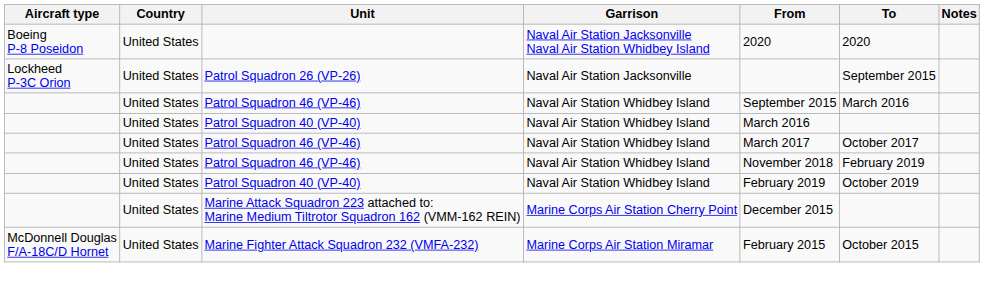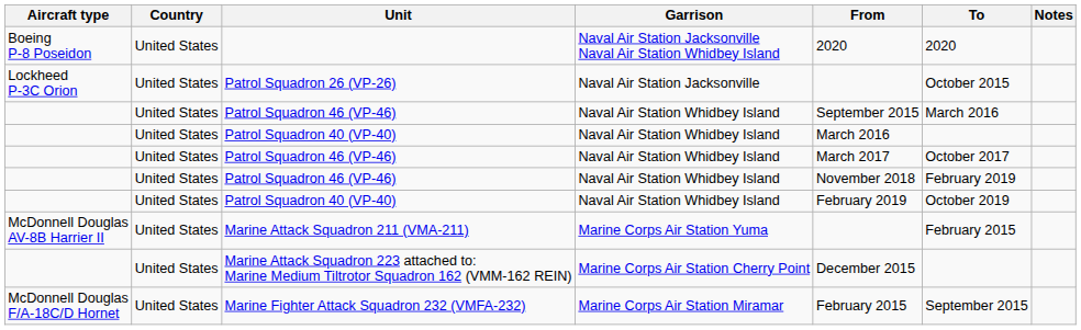 <table class="wikitable">
 <tr>
 <th>Aircraft type</th>
 <th>Country</th>
 <th>Unit</th>
 <th>Garrison</th>
 <th>From</th>
 <th>To</th>
 <th>Notes</th>
 </tr>
 <tr>
 <td>Boeing<br><a href='#'>P-8 Poseidon</a></td>
 <td>United States</td>
 <td></td>
 <td><a href='#'>Naval Air Station Jacksonville</a><br><a href='#'>Naval Air Station Whidbey Island</a></td>
 <td>2020</td>
 <td>2020</td>
 <td></td>
 </tr>
 <tr>
 <td>Lockheed<br><a href='#'>P-3C Orion</a></td>
 <td>United States</td>
 <td><a href='#'>Patrol Squadron 26 (VP-26)</a></td>
 <td>Naval Air Station Jacksonville</td>
 <td></td>
-<td>September 2015</td>
+<td>October 2015</td>
 <td></td>
 </tr>
 <tr>
 <td></td>
 <td>United States</td>
 <td><a href='#'>Patrol Squadron 46 (VP-46)</a></td>
 <td>Naval Air Station Whidbey Island</td>
 <td>September 2015</td>
 <td>March 2016</td>
 <td></td>
 </tr>
 <tr>
 <td></td>
 <td>United States</td>
 <td><a href='#'>Patrol Squadron 40 (VP-40)</a></td>
 <td>Naval Air Station Whidbey Island</td>
 <td>March 2016</td>
 <td></td>
 <td></td>
 </tr>
 <tr>
 <td></td>
 <td>United States</td>
 <td><a href='#'>Patrol Squadron 46 (VP-46)</a></td>
 <td>Naval Air Station Whidbey Island</td>
 <td>March 2017</td>
 <td>October 2017</td>
 <td></td>
 </tr>
 <tr>
 <td></td>
 <td>United States</td>
 <td><a href='#'>Patrol Squadron 46 (VP-46)</a></td>
 <td>Naval Air Station Whidbey Island</td>
 <td>November 2018</td>
 <td>February 2019</td>
 <td></td>
 </tr>
 <tr>
 <td></td>
 <td>United States</td>
 <td><a href='#'>Patrol Squadron 40 (VP-40)</a></td>
 <td>Naval Air Station Whidbey Island</td>
 <td>February 2019</td>
 <td>October 2019</td>
 <td></td>
 </tr>
 <tr>
+<td>McDonnell Douglas<br><a href='#'>AV-8B Harrier II</a></td>
+<td>United States</td>
+<td><a href='#'>Marine Attack Squadron 211 (VMA-211)</a></td>
+<td><a href='#'>Marine Corps Air Station Yuma</a></td>
+<td></td>
+<td>February 2015</td>
+<td></td>
+</tr>
+<tr>
 <td></td>
 <td>United States</td>
 <td><a href='#'>Marine Attack Squadron 223</a> attached to:<br><a href='#'>Marine Medium Tiltrotor Squadron 162</a> (VMM-162 REIN)</td>
 <td><a href='#'>Marine Corps Air Station Cherry Point</a></td>
 <td>December 2015</td>
 <td></td>
 <td></td>
 </tr>
 <tr>
 <td>McDonnell Douglas<br><a href='#'>F/A-18C/D Hornet</a></td>
 <td>United States</td>
 <td><a href='#'>Marine Fighter Attack Squadron 232 (VMFA-232)</a></td>
 <td><a href='#'>Marine Corps Air Station Miramar</a></td>
 <td>February 2015</td>
-<td>October 2015</td>
+<td>September 2015</td>
 <td></td>
 </tr>
 </table>
